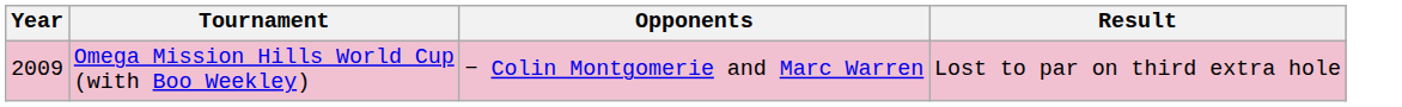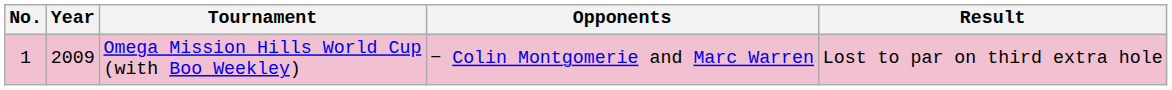 <table class="wikitable" style="font-size:95%;">
 <tr>
+<th>No.</th>
 <th>Year</th>
 <th>Tournament</th>
 <th>Opponents</th>
 <th>Result</th>
 </tr>
 <tr style="background:#F2C1D1;">
+<td align=center>1</td>
 <td>2009</td>
 <td><a href='#'>Omega Mission Hills World Cup</a><br>(with  <a href='#'>Boo Weekley</a>)</td>
 <td> − <a href='#'>Colin Montgomerie</a> and <a href='#'>Marc Warren</a></td>
 <td>Lost to par on third extra hole</td>
 </tr>
 </table>
